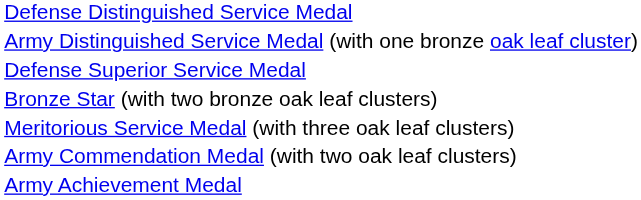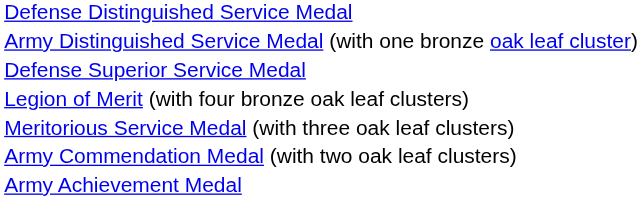 <table>
 <tr>
 <td></td>
 <td><a href='#'>Defense Distinguished Service Medal</a></td>
 </tr>
 <tr>
 <td></td>
 <td><a href='#'>Army Distinguished Service Medal</a> (with one bronze <a href='#'>oak leaf cluster</a>)</td>
 </tr>
 <tr>
 <td></td>
 <td><a href='#'>Defense Superior Service Medal</a></td>
 </tr>
 <tr>
 <td></td>
-<td><a href='#'>Bronze Star</a> (with two bronze oak leaf clusters)</td>
+<td><a href='#'>Legion of Merit</a> (with four bronze oak leaf clusters)</td>
 </tr>
 <tr>
 <td></td>
 <td><a href='#'>Meritorious Service Medal</a> (with three oak leaf clusters)</td>
 </tr>
 <tr>
 <td></td>
 <td><a href='#'>Army Commendation Medal</a> (with two oak leaf clusters)</td>
 </tr>
 <tr>
 <td></td>
 <td><a href='#'>Army Achievement Medal</a></td>
 </tr>
 </table>
